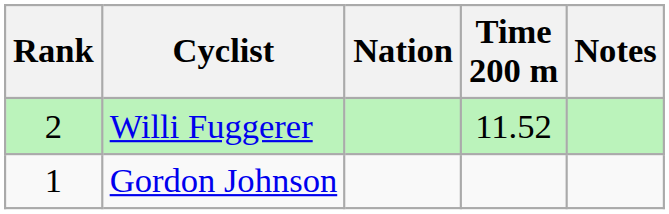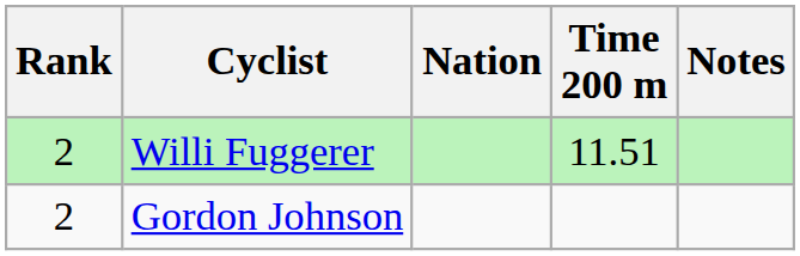 <table class="wikitable sortable" style="text-align:center">
 <tr>
 <th>Rank</th>
 <th>Cyclist</th>
 <th>Nation</th>
 <th>Time<br>200 m</th>
 <th>Notes</th>
 </tr>
 <tr bgcolor=bbf3bb>
 <td>2</td>
 <td align=left><a href='#'>Willi Fuggerer</a></td>
 <td align=left></td>
-<td>11.52</td>
+<td>11.51</td>
 <td></td>
 </tr>
 <tr>
-<td>1</td>
+<td>2</td>
 <td align=left><a href='#'>Gordon Johnson</a></td>
 <td align=left></td>
 <td></td>
 <td></td>
 </tr>
 </table>
